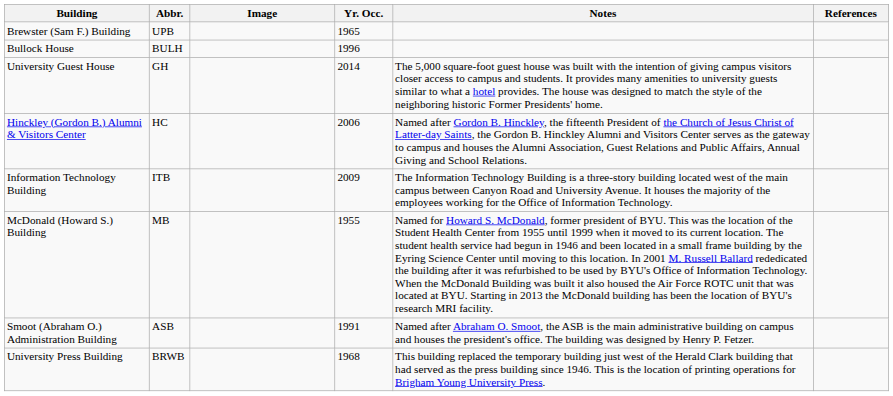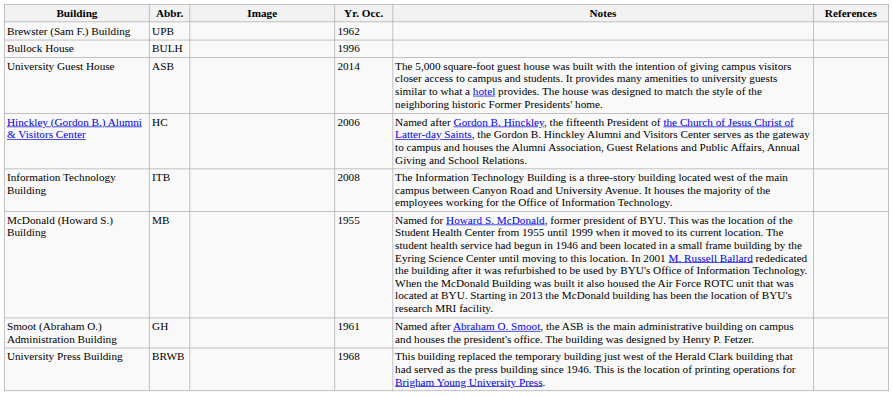 <table class="wikitable sortable" style="width:100%;">
 <tr>
 <th style="width:200px;">Building</th>
 <th width="50">Abbr.</th>
 <th style="width:200px;" class="unsortable">Image</th>
 <th width="75">Yr. Occ.</th>
 <th class="unsortable">Notes</th>
 <th style="width:100px;" class="unsortable">References</th>
 </tr>
 <tr valign="top">
 <td>Brewster (Sam F.) Building</td>
 <td>UPB</td>
 <td></td>
-<td>1965</td>
+<td>1962</td>
 <td></td>
 <td></td>
 </tr>
 <tr valign="top">
 <td>Bullock House</td>
 <td>BULH</td>
 <td></td>
 <td>1996</td>
 <td></td>
 <td></td>
 </tr>
 <tr valign="top">
 <td>University Guest House</td>
-<td>GH</td>
+<td>ASB</td>
 <td></td>
 <td>2014</td>
 <td>The 5,000 square-foot guest house was built with the intention of giving campus visitors closer access to campus and students. It provides many amenities to university guests similar to what a <a href='#'>hotel</a> provides. The house was designed to match the style of the neighboring historic Former Presidents' home.</td>
 <td></td>
 </tr>
 <tr valign="top">
 <td><a href='#'>Hinckley (Gordon B.) Alumni & Visitors Center</a></td>
 <td>HC</td>
 <td></td>
 <td>2006</td>
 <td>Named after <a href='#'>Gordon B. Hinckley</a>, the fifteenth President of <a href='#'>the Church of Jesus Christ of Latter-day Saints</a>, the Gordon B. Hinckley Alumni and Visitors Center serves as the gateway to campus and houses the Alumni Association, Guest Relations and Public Affairs, Annual Giving and School Relations.</td>
 <td></td>
 </tr>
 <tr valign="top">
 <td>Information Technology Building</td>
 <td>ITB</td>
 <td></td>
-<td>2009</td>
+<td>2008</td>
 <td>The Information Technology Building is a three-story building located west of the main campus between Canyon Road and University Avenue. It houses the majority of the employees working for the Office of Information Technology.</td>
 <td></td>
 </tr>
 <tr valign="top">
 <td>McDonald (Howard S.) Building</td>
 <td>MB</td>
 <td></td>
 <td>1955</td>
 <td>Named for <a href='#'>Howard S. McDonald</a>, former president of BYU. This was the location of the Student Health Center from 1955 until 1999 when it moved to its current location. The student health service had begun in 1946 and been located in a small frame building by the Eyring Science Center until moving to this location. In 2001 <a href='#'>M. Russell Ballard</a> rededicated the building after it was refurbished to be used by BYU's Office of Information Technology. When the McDonald Building was built it also housed the Air Force ROTC unit that was located at BYU. Starting in 2013 the McDonald building has been the location of BYU's research MRI facility.</td>
 <td></td>
 </tr>
 <tr valign="top">
 <td>Smoot (Abraham O.) Administration Building</td>
-<td>ASB</td>
+<td>GH</td>
 <td></td>
-<td>1991</td>
+<td>1961</td>
 <td>Named after <a href='#'>Abraham O. Smoot</a>, the ASB is the main administrative building on campus and houses the president's office. The building was designed by Henry P. Fetzer.</td>
 <td></td>
 </tr>
 <tr valign="top">
 <td>University Press Building</td>
 <td>BRWB</td>
 <td></td>
 <td>1968</td>
 <td>This building replaced the temporary building just west of the Herald Clark building that had served as the press building since 1946. This is the location of printing operations for <a href='#'>Brigham Young University Press</a>.</td>
 <td></td>
 </tr>
 </table>
